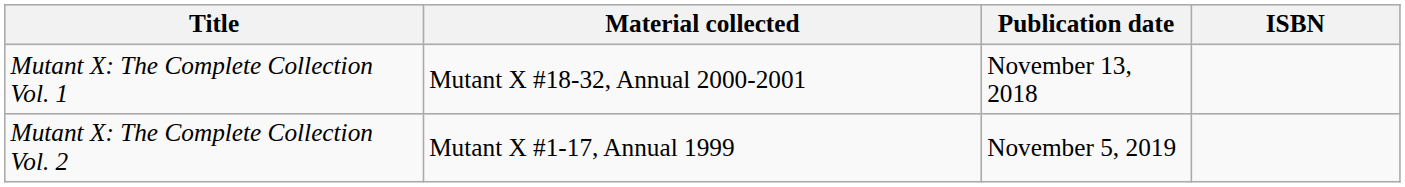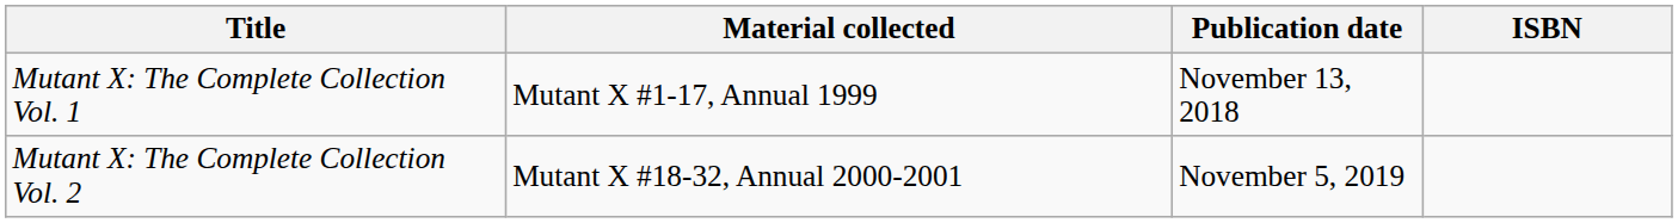 <table class="wikitable" width="100%">
 <tr>
 <th width="30%">Title</th>
 <th width="40%">Material collected</th>
 <th width="15%">Publication date</th>
 <th width="16%">ISBN</th>
 </tr>
 <tr>
 <td><em>Mutant X: The Complete Collection Vol. 1</em></td>
-<td>Mutant X #18-32, Annual 2000-2001</td>
+<td>Mutant X #1-17, Annual 1999</td>
 <td>November 13, 2018</td>
 <td></td>
 </tr>
 <tr>
 <td><em>Mutant X: The Complete Collection Vol. 2</em></td>
-<td>Mutant X #1-17, Annual 1999</td>
+<td>Mutant X #18-32, Annual 2000-2001</td>
 <td>November 5, 2019</td>
 <td></td>
 </tr>
 </table>
